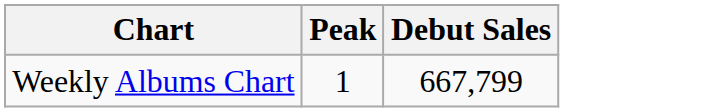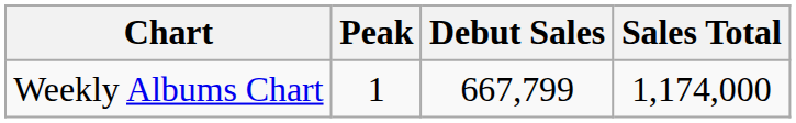 <table class="wikitable">
 <tr>
 <th style="text-align:center;">Chart</th>
 <th style="text-align:center;">Peak</th>
 <th style="text-align:center;">Debut Sales</th>
+<th style="text-align:center;">Sales Total</th>
 </tr>
 <tr>
 <td align="left">Weekly <a href='#'>Albums Chart</a></td>
 <td style="text-align:center;">1</td>
 <td style="text-align:center;">667,799</td>
+<td style="text-align:center;">1,174,000</td>
 </tr>
 </table>
